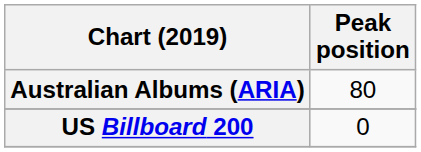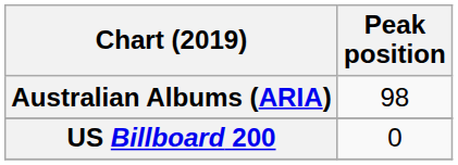 <table class="wikitable sortable plainrowheaders" style="text-align:center">
 <tr>
 <th scope="col">Chart (2019)</th>
 <th scope="col">Peak<br>position</th>
 </tr>
 <tr>
 <th scope="row">Australian Albums (<a href='#'>ARIA</a>)</th>
-<td>80</td>
+<td>98</td>
 </tr>
 <tr>
 </tr>
 <tr>
 <th scope="row">US <a href='#'><em>Billboard</em> 200</a></th>
 <td>0</td>
 </tr>
 <tr>
 </tr>
 </table>
